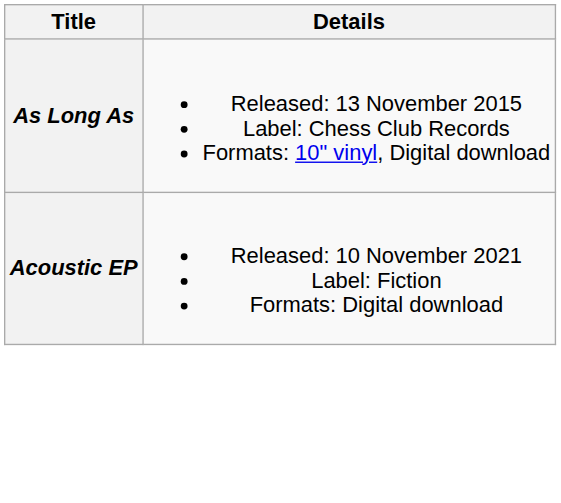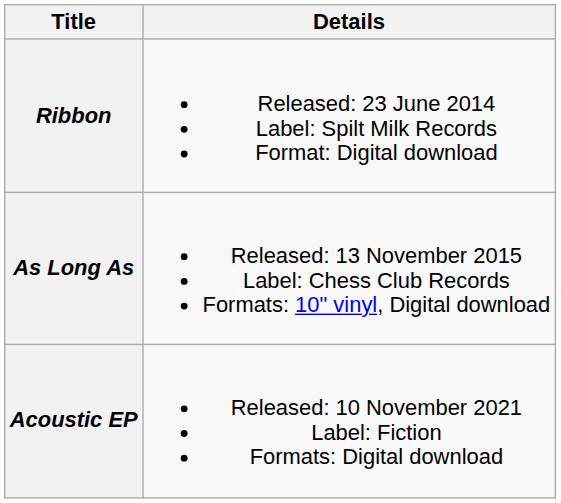 <table class="wikitable plainrowheaders" style="text-align:center;">
 <tr>
 <th>Title</th>
 <th>Details</th>
+</tr>
+<tr>
+<th scope="row"><em>Ribbon</em></th>
+<td><br><ul><li>Released: 23 June 2014</li><li>Label: Spilt Milk Records</li><li>Format: Digital download</li></ul></td>
 </tr>
 <tr>
 <th scope="row"><em>As Long As</em></th>
 <td><br><ul><li>Released: 13 November 2015</li><li>Label: Chess Club Records</li><li>Formats: <a href='#'>10" vinyl</a>, Digital download</li></ul></td>
 </tr>
 <tr>
 <th scope="row"><em>Acoustic EP</em></th>
 <td><br><ul><li>Released: 10 November 2021</li><li>Label: Fiction</li><li>Formats: Digital download</li></ul></td>
 </tr>
 </table>
